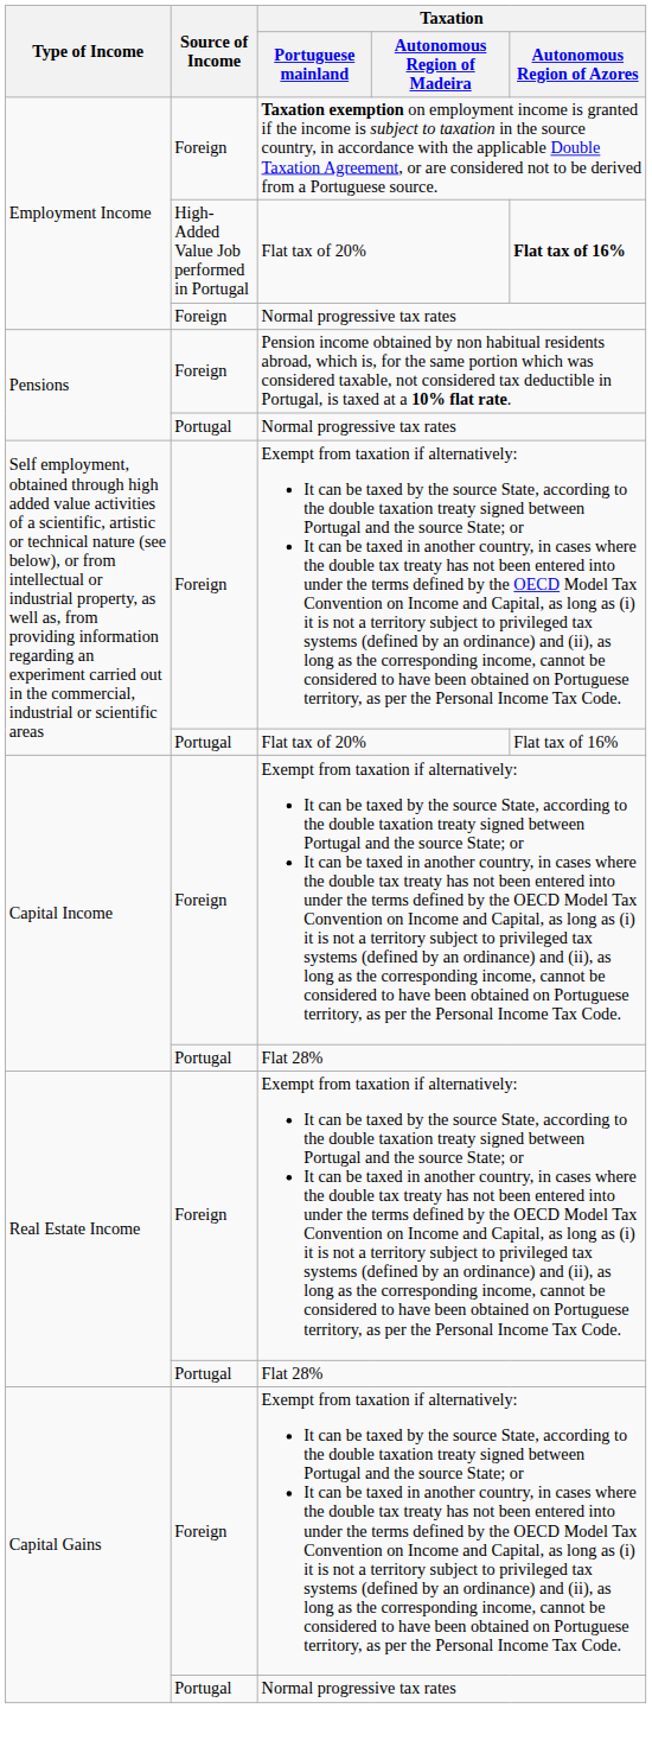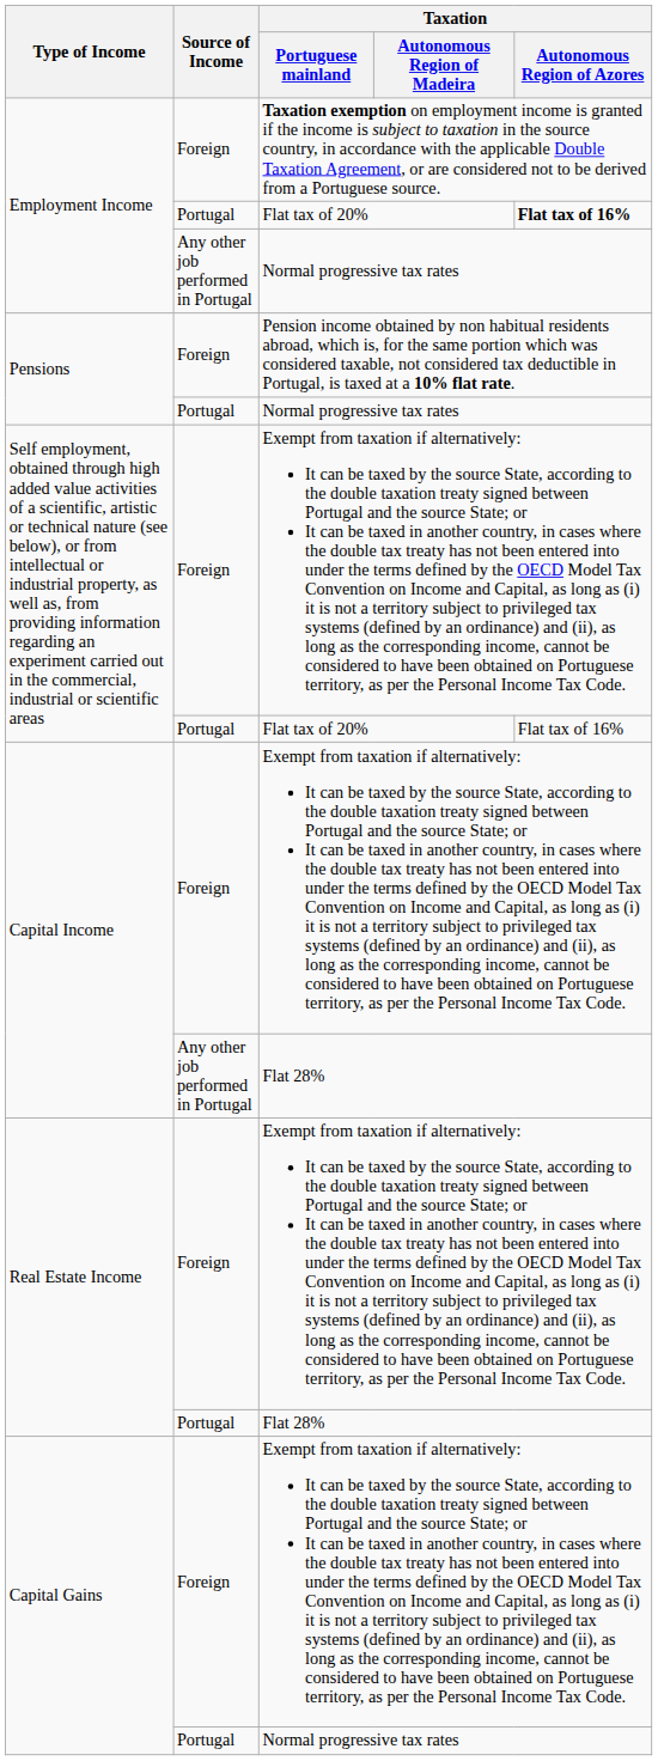 <table class="wikitable">
 <tr>
 <th rowspan="2">Type of Income</th>
 <th rowspan="2">Source of Income</th>
 <th colspan="3">Taxation</th>
 </tr>
 <tr>
 <th><a href='#'>Portuguese mainland</a> </th>
 <th><a href='#'>Autonomous Region of Madeira</a> </th>
 <th><a href='#'>Autonomous Region of Azores</a> </th>
 </tr>
 <tr>
 <td rowspan="3">Employment Income</td>
 <td>Foreign</td>
 <td colspan="3"><strong>Taxation exemption</strong> on employment income is granted if the income is <em>subject to taxation</em> in the source country, in accordance with the applicable <a href='#'>Double Taxation Agreement</a>, or are considered not to be derived from a Portuguese source.</td>
 </tr>
 <tr>
-<td>High-Added Value Job performed in Portugal</td>
+<td>Portugal</td>
 <td colspan="2">Flat tax of 20%</td>
 <td><strong>Flat tax of 16%</strong></td>
 </tr>
 <tr>
-<td>Foreign</td>
+<td>Any other job performed in Portugal</td>
 <td colspan="3">Normal progressive tax rates</td>
 </tr>
 <tr>
 <td rowspan="2">Pensions</td>
 <td>Foreign</td>
 <td colspan="3">Pension income obtained by non habitual residents abroad, which is, for the same portion which was considered taxable, not considered tax deductible in Portugal, is taxed at a <strong>10% flat rate</strong>.</td>
 </tr>
 <tr>
 <td>Portugal</td>
 <td colspan="3">Normal progressive tax rates</td>
 </tr>
 <tr>
 <td rowspan="2">Self employment, obtained through high added value activities of a scientific, artistic or technical nature (see below), or from intellectual or industrial property, as well as, from providing information regarding an experiment carried out in the commercial, industrial or scientific areas</td>
 <td>Foreign</td>
 <td colspan="3">Exempt from taxation if alternatively:<br><ul><li>It can be taxed by the source State, according to the double taxation treaty signed between Portugal and the source State; or</li><li>It can be taxed in another country, in cases where the double tax treaty has not been entered into under the terms defined by the <a href='#'>OECD</a> Model Tax Convention on Income and Capital, as long as (i) it is not a territory subject to privileged tax systems (defined by an ordinance) and (ii), as long as the corresponding income, cannot be considered to have been obtained on Portuguese territory, as per the Personal Income Tax Code.</li></ul></td>
 </tr>
 <tr>
 <td>Portugal</td>
 <td colspan="2">Flat tax of 20%</td>
 <td>Flat tax of 16%</td>
 </tr>
 <tr>
 <td rowspan="2">Capital Income</td>
 <td>Foreign</td>
 <td colspan="3">Exempt from taxation if alternatively:<br><ul><li>It can be taxed by the source State, according to the double taxation treaty signed between Portugal and the source State; or</li><li>It can be taxed in another country, in cases where the double tax treaty has not been entered into under the terms defined by the OECD Model Tax Convention on Income and Capital, as long as (i) it is not a territory subject to privileged tax systems (defined by an ordinance) and (ii), as long as the corresponding income, cannot be considered to have been obtained on Portuguese territory, as per the Personal Income Tax Code.</li></ul></td>
 </tr>
 <tr>
-<td>Portugal</td>
+<td>Any other job performed in Portugal</td>
 <td colspan="3">Flat 28%</td>
 </tr>
 <tr>
 <td rowspan="2">Real Estate Income</td>
 <td>Foreign</td>
 <td colspan="3">Exempt from taxation if alternatively:<br><ul><li>It can be taxed by the source State, according to the double taxation treaty signed between Portugal and the source State; or</li><li>It can be taxed in another country, in cases where the double tax treaty has not been entered into under the terms defined by the OECD Model Tax Convention on Income and Capital, as long as (i) it is not a territory subject to privileged tax systems (defined by an ordinance) and (ii), as long as the corresponding income, cannot be considered to have been obtained on Portuguese territory, as per the Personal Income Tax Code.</li></ul></td>
 </tr>
 <tr>
 <td>Portugal</td>
 <td colspan="3">Flat 28%</td>
 </tr>
 <tr>
 <td rowspan="2">Capital Gains</td>
 <td>Foreign</td>
 <td colspan="3">Exempt from taxation if alternatively:<br><ul><li>It can be taxed by the source State, according to the double taxation treaty signed between Portugal and the source State; or</li><li>It can be taxed in another country, in cases where the double tax treaty has not been entered into under the terms defined by the OECD Model Tax Convention on Income and Capital, as long as (i) it is not a territory subject to privileged tax systems (defined by an ordinance) and (ii), as long as the corresponding income, cannot be considered to have been obtained on Portuguese territory, as per the Personal Income Tax Code.</li></ul></td>
 </tr>
 <tr>
 <td>Portugal</td>
 <td colspan="3">Normal progressive tax rates</td>
 </tr>
 </table>
